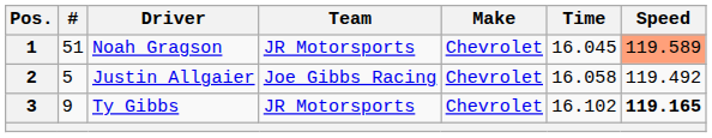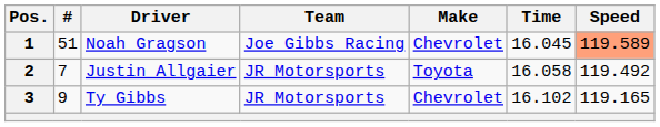 <table class="wikitable" style="font-size:95%">
 <tr>
 <th>Pos.</th>
 <th>#</th>
 <th>Driver</th>
 <th>Team</th>
 <th>Make</th>
 <th>Time</th>
 <th>Speed</th>
 </tr>
 <tr>
 <th>1</th>
 <td>51</td>
 <td><a href='#'>Noah Gragson</a></td>
-<td><a href='#'>JR Motorsports</a></td>
+<td><a href='#'>Joe Gibbs Racing</a></td>
 <td><a href='#'>Chevrolet</a></td>
 <td>16.045</td>
 <td style="background: lightsalmon;">119.589</td>
 </tr>
 <tr>
 <th>2</th>
-<td>5</td>
+<td>7</td>
 <td><a href='#'>Justin Allgaier</a></td>
-<td><a href='#'>Joe Gibbs Racing</a></td>
-<td><a href='#'>Chevrolet</a></td>
+<td><a href='#'>JR Motorsports</a></td>
+<td><a href='#'>Toyota</a></td>
 <td>16.058</td>
 <td>119.492</td>
 </tr>
 <tr>
 <th>3</th>
 <td>9</td>
 <td><a href='#'>Ty Gibbs</a></td>
 <td><a href='#'>JR Motorsports</a></td>
 <td><a href='#'>Chevrolet</a></td>
 <td>16.102</td>
-<td><strong>119.165</strong></td>
+<td>119.165</td>
 </tr>
 <tr>
 <th colspan="7"></th>
 </tr>
 </table>
